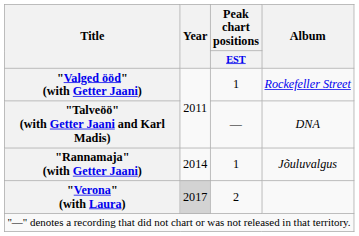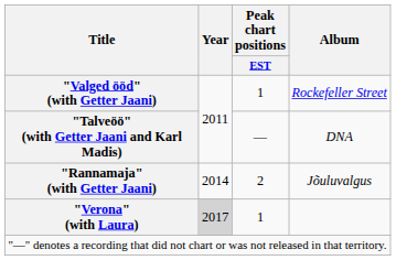 <table class="wikitable plainrowheaders" style="text-align:center;">
 <tr>
 <th scope="col" rowspan="2" style="width:14em;">Title</th>
 <th scope="col" rowspan="2" style="width:1em;">Year</th>
 <th scope="col" colspan="1">Peak chart positions</th>
 <th scope="col" rowspan="2">Album</th>
 </tr>
 <tr>
 <th scope="col" style="width:3em;font-size:85%;"><a href='#'>EST</a></th>
 </tr>
 <tr>
 <th scope="row">"<a href='#'>Valged ööd</a>"<br><span>(with <a href='#'>Getter Jaani</a>)</span></th>
 <td rowspan="2">2011</td>
 <td>1</td>
 <td><em><a href='#'>Rockefeller Street</a></em></td>
 </tr>
 <tr>
 <th scope="row">"Talveöö"<br><span>(with <a href='#'>Getter Jaani</a> and Karl Madis)</span></th>
 <td>—</td>
 <td><em>DNA</em></td>
 </tr>
 <tr>
 <th scope="row">"Rannamaja"<br><span>(with <a href='#'>Getter Jaani</a>)</span></th>
 <td>2014</td>
-<td>1</td>
+<td>2</td>
 <td><em>Jõuluvalgus</em></td>
 </tr>
 <tr>
 <th scope="row">"<a href='#'>Verona</a>"<br><span>(with <a href='#'>Laura</a>)</span></th>
 <td style="background: lightgrey;">2017</td>
-<td>2</td>
+<td>1</td>
 <td></td>
 </tr>
 <tr>
 <td colspan="14" style="font-size:90%">"—" denotes a recording that did not chart or was not released in that territory.</td>
 </tr>
 </table>
